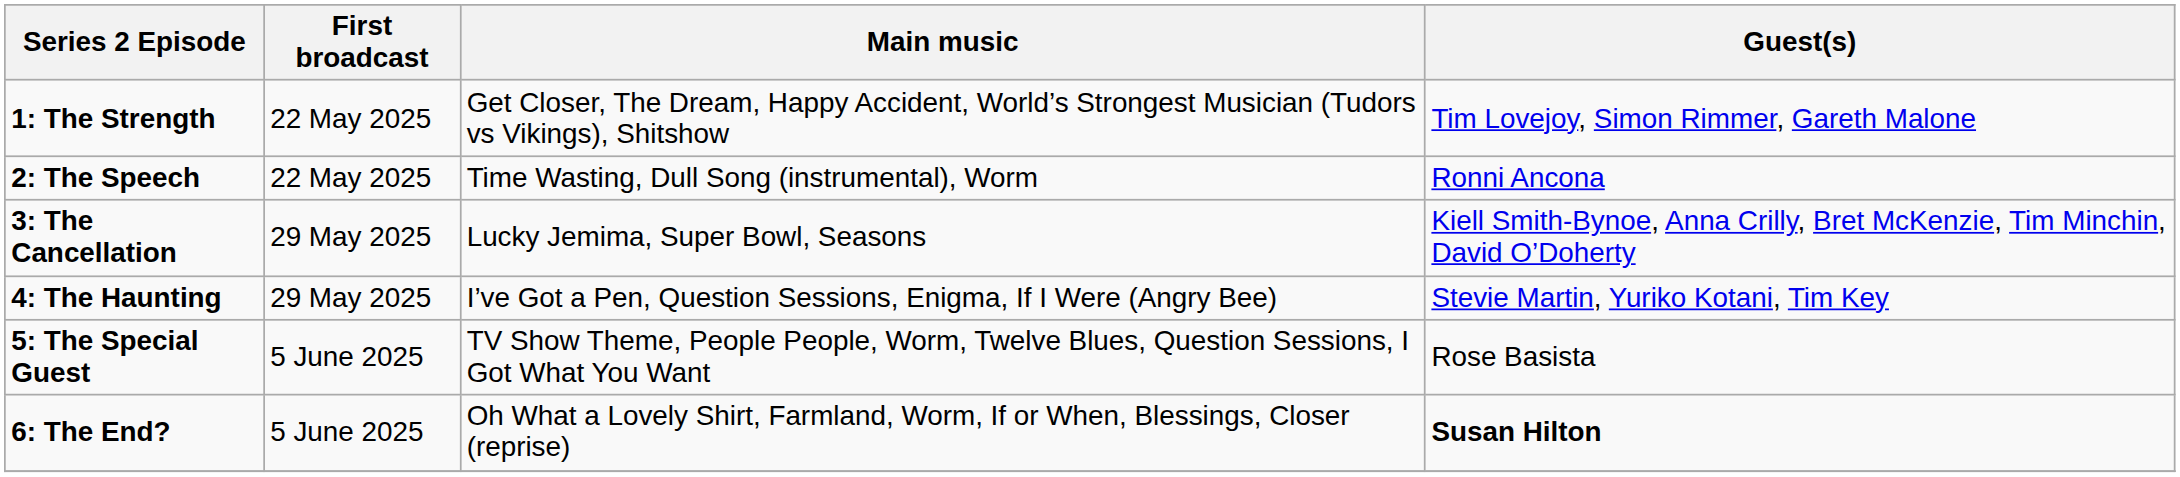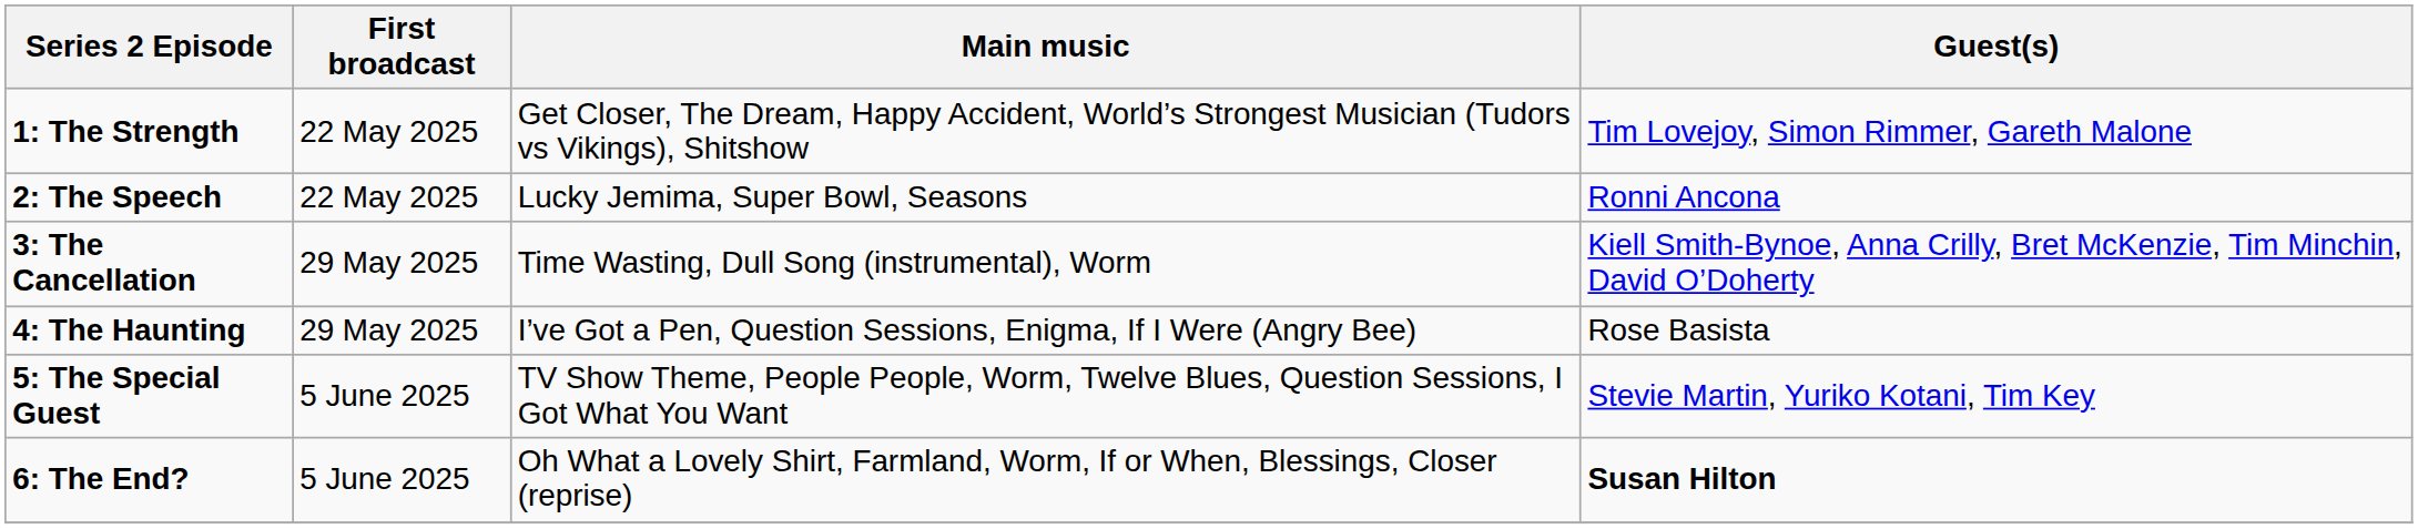 <table class="wikitable">
 <tr>
 <th>Series 2 Episode</th>
 <th>First broadcast</th>
 <th>Main music</th>
 <th>Guest(s)</th>
 </tr>
 <tr>
 <td><strong>1: The Strength</strong></td>
 <td>22 May 2025</td>
 <td>Get Closer, The Dream, Happy Accident, World’s Strongest Musician (Tudors vs Vikings), Shitshow</td>
 <td><a href='#'>Tim Lovejoy</a>, <a href='#'>Simon Rimmer</a>, <a href='#'>Gareth Malone</a></td>
 </tr>
 <tr>
 <td><strong>2: The Speech</strong></td>
 <td>22 May 2025</td>
-<td>Time Wasting, Dull Song (instrumental), Worm</td>
+<td>Lucky Jemima, Super Bowl, Seasons</td>
 <td><a href='#'>Ronni Ancona</a></td>
 </tr>
 <tr>
 <td><strong>3: The Cancellation</strong></td>
 <td>29 May 2025</td>
-<td>Lucky Jemima, Super Bowl, Seasons</td>
+<td>Time Wasting, Dull Song (instrumental), Worm</td>
 <td><a href='#'>Kiell Smith-Bynoe</a>, <a href='#'>Anna Crilly</a>, <a href='#'>Bret McKenzie</a>, <a href='#'>Tim Minchin</a>, <a href='#'>David O’Doherty</a></td>
 </tr>
 <tr>
 <td><strong>4: The Haunting</strong></td>
 <td>29 May 2025</td>
 <td>I’ve Got a Pen, Question Sessions, Enigma, If I Were (Angry Bee)</td>
-<td><a href='#'>Stevie Martin</a>, <a href='#'>Yuriko Kotani</a>, <a href='#'>Tim Key</a></td>
+<td>Rose Basista</td>
 </tr>
 <tr>
 <td><strong>5: The Special Guest</strong></td>
 <td>5 June 2025</td>
 <td>TV Show Theme, People People, Worm, Twelve Blues, Question Sessions, I Got What You Want</td>
-<td>Rose Basista</td>
+<td><a href='#'>Stevie Martin</a>, <a href='#'>Yuriko Kotani</a>, <a href='#'>Tim Key</a></td>
 </tr>
 <tr>
 <td><strong>6: The End?</strong></td>
 <td>5 June 2025</td>
 <td>Oh What a Lovely Shirt, Farmland, Worm, If or When, Blessings, Closer (reprise)</td>
 <td><strong>Susan Hilton</strong></td>
 </tr>
 <tr>
 </tr>
 </table>
